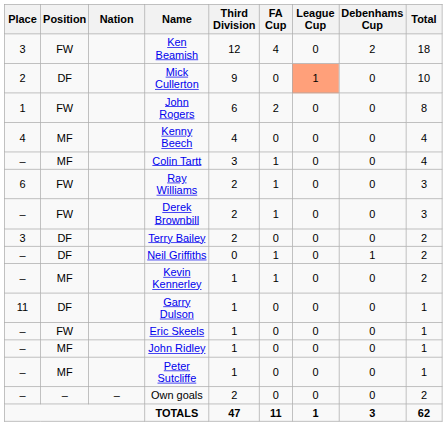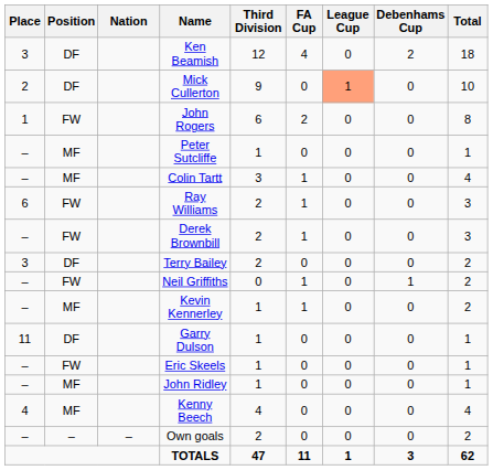 <table class="wikitable" style="font-size: 95%; text-align: center;">
 <tr>
 <th width=60>Place</th>
 <th width=60>Position</th>
 <th width=180>Nation</th>
 <th width=150>Name</th>
 <th width=80>Third Division</th>
 <th width=80>FA Cup</th>
 <th width=80>League Cup</th>
 <th width=80>Debenhams Cup</th>
 <th width=80>Total</th>
 </tr>
 <tr>
 <td>3</td>
-<td>FW</td>
+<td>DF</td>
 <td></td>
 <td><a href='#'>Ken Beamish</a></td>
 <td>12</td>
 <td>4</td>
 <td>0</td>
 <td>2</td>
 <td>18</td>
 </tr>
 <tr>
 <td>2</td>
 <td>DF</td>
 <td></td>
 <td><a href='#'>Mick Cullerton</a></td>
 <td>9</td>
 <td>0</td>
 <td style="background: lightsalmon;">1</td>
 <td>0</td>
 <td>10</td>
 </tr>
 <tr>
 <td>1</td>
 <td>FW</td>
 <td></td>
 <td><a href='#'>John Rogers</a></td>
 <td>6</td>
 <td>2</td>
 <td>0</td>
 <td>0</td>
 <td>8</td>
 </tr>
 <tr>
-<td>4</td>
+<td>–</td>
 <td>MF</td>
 <td></td>
-<td><a href='#'>Kenny Beech</a></td>
-<td>4</td>
+<td><a href='#'>Peter Sutcliffe</a></td>
+<td>1</td>
 <td>0</td>
 <td>0</td>
 <td>0</td>
-<td>4</td>
+<td>1</td>
 </tr>
 <tr>
 <td>–</td>
 <td>MF</td>
 <td></td>
 <td><a href='#'>Colin Tartt</a></td>
 <td>3</td>
 <td>1</td>
 <td>0</td>
 <td>0</td>
 <td>4</td>
 </tr>
 <tr>
 <td>6</td>
 <td>FW</td>
 <td></td>
 <td><a href='#'>Ray Williams</a></td>
 <td>2</td>
 <td>1</td>
 <td>0</td>
 <td>0</td>
 <td>3</td>
 </tr>
 <tr>
 <td>–</td>
 <td>FW</td>
 <td></td>
 <td><a href='#'>Derek Brownbill</a></td>
 <td>2</td>
 <td>1</td>
 <td>0</td>
 <td>0</td>
 <td>3</td>
 </tr>
 <tr>
 <td>3</td>
 <td>DF</td>
 <td></td>
 <td><a href='#'>Terry Bailey</a></td>
 <td>2</td>
 <td>0</td>
 <td>0</td>
 <td>0</td>
 <td>2</td>
 </tr>
 <tr>
 <td>–</td>
-<td>DF</td>
+<td>FW</td>
 <td></td>
 <td><a href='#'>Neil Griffiths</a></td>
 <td>0</td>
 <td>1</td>
 <td>0</td>
 <td>1</td>
 <td>2</td>
 </tr>
 <tr>
 <td>–</td>
 <td>MF</td>
 <td></td>
 <td><a href='#'>Kevin Kennerley</a></td>
 <td>1</td>
 <td>1</td>
 <td>0</td>
 <td>0</td>
 <td>2</td>
 </tr>
 <tr>
 <td>11</td>
 <td>DF</td>
 <td></td>
 <td><a href='#'>Garry Dulson</a></td>
 <td>1</td>
 <td>0</td>
 <td>0</td>
 <td>0</td>
 <td>1</td>
 </tr>
 <tr>
 <td>–</td>
 <td>FW</td>
 <td></td>
 <td><a href='#'>Eric Skeels</a></td>
 <td>1</td>
 <td>0</td>
 <td>0</td>
 <td>0</td>
 <td>1</td>
 </tr>
 <tr>
 <td>–</td>
 <td>MF</td>
 <td></td>
 <td><a href='#'>John Ridley</a></td>
 <td>1</td>
 <td>0</td>
 <td>0</td>
 <td>0</td>
 <td>1</td>
 </tr>
 <tr>
-<td>–</td>
+<td>4</td>
 <td>MF</td>
 <td></td>
-<td><a href='#'>Peter Sutcliffe</a></td>
-<td>1</td>
+<td><a href='#'>Kenny Beech</a></td>
+<td>4</td>
 <td>0</td>
 <td>0</td>
 <td>0</td>
-<td>1</td>
+<td>4</td>
 </tr>
 <tr>
 <td>–</td>
 <td>–</td>
 <td>–</td>
 <td>Own goals</td>
 <td>2</td>
 <td>0</td>
 <td>0</td>
 <td>0</td>
 <td>2</td>
 </tr>
 <tr>
 <td colspan="3"></td>
 <td><strong>TOTALS</strong></td>
 <td><strong>47</strong></td>
 <td><strong>11</strong></td>
 <td><strong>1</strong></td>
 <td><strong>3</strong></td>
 <td><strong>62</strong></td>
 </tr>
 </table>
